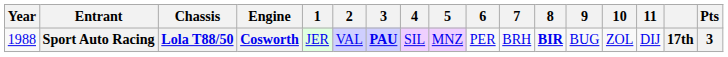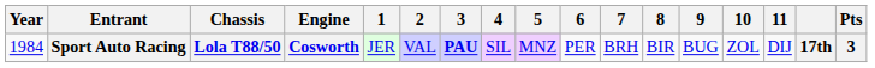 <table class="wikitable" style="text-align:center; font-size:90%">
 <tr>
 <th>Year</th>
 <th>Entrant</th>
 <th>Chassis</th>
 <th>Engine</th>
 <th>1</th>
 <th>2</th>
 <th>3</th>
 <th>4</th>
 <th>5</th>
 <th>6</th>
 <th>7</th>
 <th>8</th>
 <th>9</th>
 <th>10</th>
 <th>11</th>
 <th></th>
 <th>Pts</th>
 </tr>
 <tr>
-<td><a href='#'>1988</a></td>
+<td><a href='#'>1984</a></td>
 <th>Sport Auto Racing</th>
 <th><a href='#'>Lola T88/50</a></th>
 <th><a href='#'>Cosworth</a></th>
 <td style="background:#DFFFDF;"><a href='#'>JER</a><br></td>
 <td style="background:#CFCFFF;"><a href='#'>VAL</a><br></td>
 <td style="background:#CFCFFF;"><strong><a href='#'>PAU</a><br></strong></td>
 <td style="background:#EFCFFF;"><a href='#'>SIL</a><br></td>
 <td style="background:#EFCFFF;"><a href='#'>MNZ</a><br></td>
 <td><a href='#'>PER</a></td>
 <td><a href='#'>BRH</a></td>
-<td><strong><a href='#'>BIR</a></strong></td>
+<td><a href='#'>BIR</a></td>
 <td><a href='#'>BUG</a></td>
 <td><a href='#'>ZOL</a></td>
 <td><a href='#'>DIJ</a></td>
 <th>17th</th>
 <th>3</th>
 </tr>
 </table>
